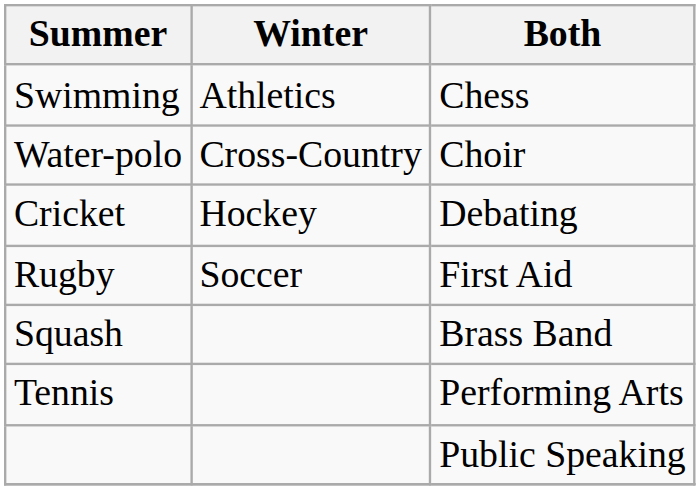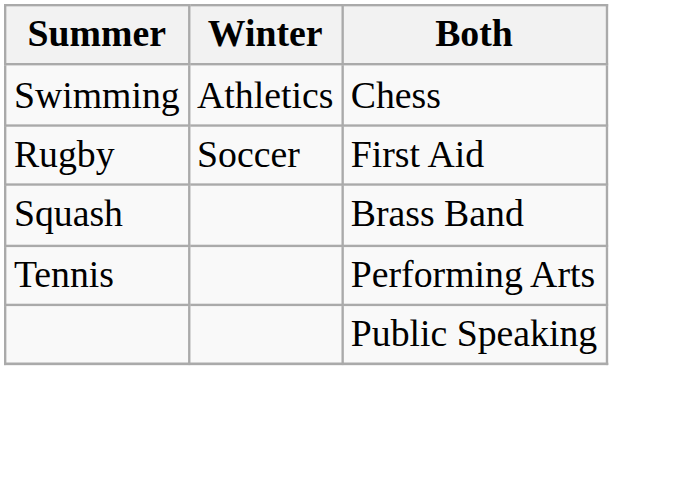 <table class="wikitable" border="1">
 <tr>
 <th>Summer</th>
 <th>Winter</th>
 <th>Both</th>
 </tr>
 <tr>
 <td>Swimming</td>
 <td>Athletics</td>
 <td>Chess</td>
-</tr>
-<tr>
-<td>Water-polo</td>
-<td>Cross-Country</td>
-<td>Choir</td>
-</tr>
-<tr>
-<td>Cricket</td>
-<td>Hockey</td>
-<td>Debating</td>
 </tr>
 <tr>
 <td>Rugby</td>
 <td>Soccer</td>
 <td>First Aid</td>
 </tr>
 <tr>
 <td>Squash</td>
 <td></td>
 <td>Brass Band</td>
 </tr>
 <tr>
 <td>Tennis</td>
 <td></td>
 <td>Performing Arts</td>
 </tr>
 <tr>
 <td></td>
 <td></td>
 <td>Public Speaking</td>
 </tr>
 <tr>
 </tr>
 </table>
